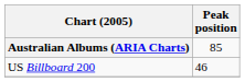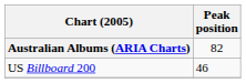 <table class="wikitable sortable plainrowheaders" style="text-align:center">
 <tr>
 <th scope="col">Chart (2005)</th>
 <th scope="col">Peak<br>position</th>
 </tr>
 <tr>
 <th scope="row">Australian Albums (<a href='#'>ARIA Charts</a>)</th>
-<td>85</td>
+<td>82</td>
 </tr>
 <tr>
 <td align="left">US <a href='#'><em>Billboard</em> 200</a></td>
 <td align="left">46</td>
 </tr>
 <tr>
 </tr>
 </table>
